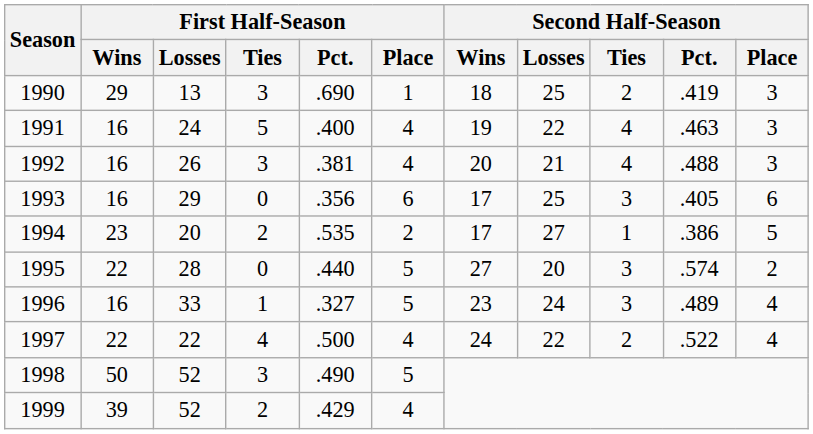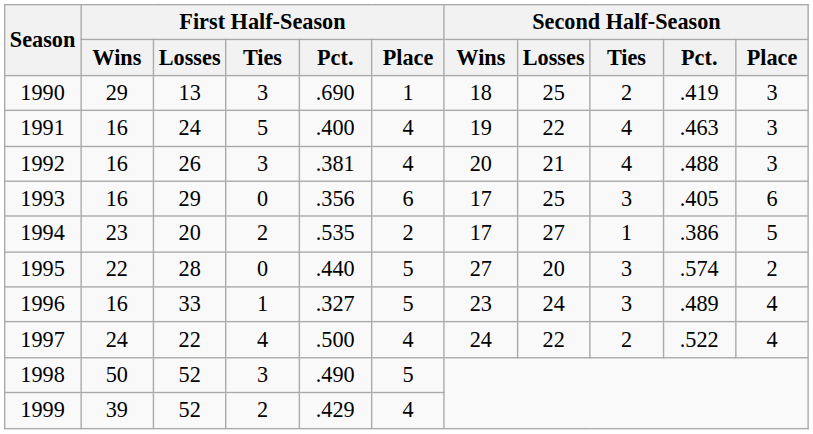 <table class=wikitable style="text-align:center">
 <tr>
 <th rowspan = "2">Season</th>
 <th colspan = "5">First Half-Season</th>
 <th colspan = "5">Second Half-Season</th>
 </tr>
 <tr>
 <th width = 45>Wins</th>
 <th width = 45>Losses</th>
 <th width = 45>Ties</th>
 <th width = 45>Pct.</th>
 <th width = 45>Place</th>
 <th width = 45>Wins</th>
 <th width = 45>Losses</th>
 <th width = 45>Ties</th>
 <th width = 45>Pct.</th>
 <th width = 45>Place</th>
 </tr>
 <tr>
 <td align="center">1990</td>
 <td align="center">29</td>
 <td align="center">13</td>
 <td align="center">3</td>
 <td align="center">.690</td>
 <td align="center">1</td>
 <td align="center">18</td>
 <td align="center">25</td>
 <td align="center">2</td>
 <td align="center">.419</td>
 <td align="center">3</td>
 </tr>
 <tr>
 <td align="center">1991</td>
 <td align="center">16</td>
 <td align="center">24</td>
 <td align="center">5</td>
 <td align="center">.400</td>
 <td align="center">4</td>
 <td align="center">19</td>
 <td align="center">22</td>
 <td align="center">4</td>
 <td align="center">.463</td>
 <td align="center">3</td>
 </tr>
 <tr>
 <td align="center">1992</td>
 <td align="center">16</td>
 <td align="center">26</td>
 <td align="center">3</td>
 <td align="center">.381</td>
 <td align="center">4</td>
 <td align="center">20</td>
 <td align="center">21</td>
 <td align="center">4</td>
 <td align="center">.488</td>
 <td align="center">3</td>
 </tr>
 <tr>
 <td align="center">1993</td>
 <td align="center">16</td>
 <td align="center">29</td>
 <td align="center">0</td>
 <td align="center">.356</td>
 <td align="center">6</td>
 <td align="center">17</td>
 <td align="center">25</td>
 <td align="center">3</td>
 <td align="center">.405</td>
 <td align="center">6</td>
 </tr>
 <tr>
 <td align="center">1994</td>
 <td align="center">23</td>
 <td align="center">20</td>
 <td align="center">2</td>
 <td align="center">.535</td>
 <td align="center">2</td>
 <td align="center">17</td>
 <td align="center">27</td>
 <td align="center">1</td>
 <td align="center">.386</td>
 <td align="center">5</td>
 </tr>
 <tr>
 <td align="center">1995</td>
 <td align="center">22</td>
 <td align="center">28</td>
 <td align="center">0</td>
 <td align="center">.440</td>
 <td align="center">5</td>
 <td align="center">27</td>
 <td align="center">20</td>
 <td align="center">3</td>
 <td align="center">.574</td>
 <td align="center">2</td>
 </tr>
 <tr>
 <td align="center">1996</td>
 <td align="center">16</td>
 <td align="center">33</td>
 <td align="center">1</td>
 <td align="center">.327</td>
 <td align="center">5</td>
 <td align="center">23</td>
 <td align="center">24</td>
 <td align="center">3</td>
 <td align="center">.489</td>
 <td align="center">4</td>
 </tr>
 <tr>
 <td align="center">1997</td>
-<td align="center">22</td>
+<td align="center">24</td>
 <td align="center">22</td>
 <td align="center">4</td>
 <td align="center">.500</td>
 <td align="center">4</td>
 <td align="center">24</td>
 <td align="center">22</td>
 <td align="center">2</td>
 <td align="center">.522</td>
 <td align="center">4</td>
 </tr>
 <tr>
 <td align="center">1998</td>
 <td align="center">50</td>
 <td align="center">52</td>
 <td align="center">3</td>
 <td align="center">.490</td>
 <td align="center">5</td>
 <td colspan = "5" rowspan = "2"></td>
 </tr>
 <tr>
 <td align="center">1999</td>
 <td align="center">39</td>
 <td align="center">52</td>
 <td align="center">2</td>
 <td align="center">.429</td>
 <td align="center">4</td>
 </tr>
 </table>
